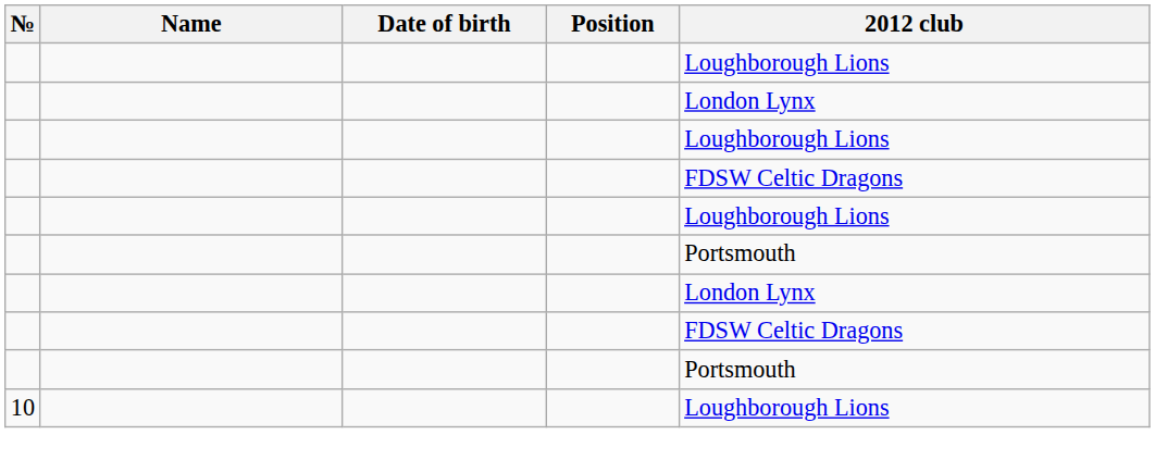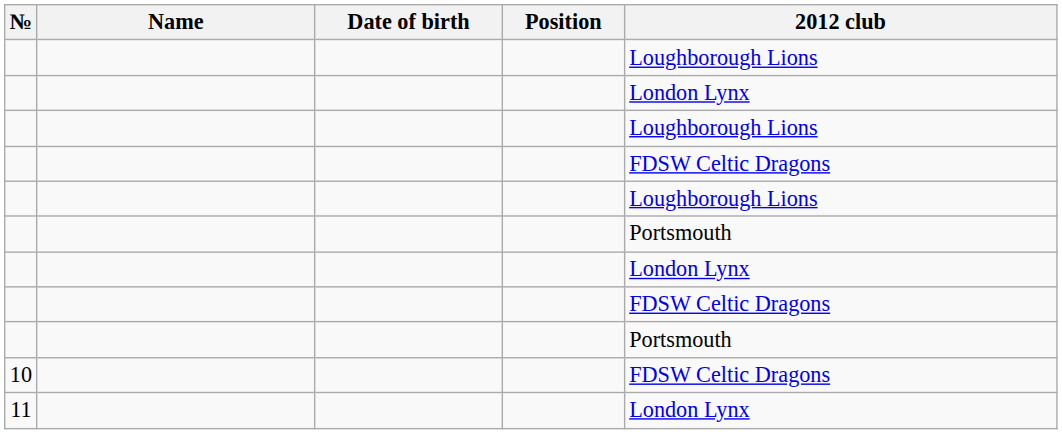 <table class="wikitable sortable" style="font-size:100%; text-align:center;">
 <tr>
 <th>№</th>
 <th style="width:12em">Name</th>
 <th style="width:8em">Date of birth</th>
 <th style="width:5em">Position</th>
 <th style="width:19em">2012 club</th>
 </tr>
 <tr>
 <td></td>
 <td style="text-align:left;"></td>
 <td style="text-align:right;"></td>
 <td></td>
 <td style="text-align:left;"> <a href='#'>Loughborough Lions</a></td>
 </tr>
 <tr>
 <td></td>
 <td style="text-align:left;"></td>
 <td style="text-align:right;"></td>
 <td></td>
 <td style="text-align:left;"> <a href='#'>London Lynx</a></td>
 </tr>
 <tr>
 <td></td>
 <td style="text-align:left;"></td>
 <td style="text-align:right;"></td>
 <td></td>
 <td style="text-align:left;"> <a href='#'>Loughborough Lions</a></td>
 </tr>
 <tr>
 <td></td>
 <td style="text-align:left;"></td>
 <td style="text-align:right;"></td>
 <td></td>
 <td style="text-align:left;"> <a href='#'>FDSW Celtic Dragons</a></td>
 </tr>
 <tr>
 <td></td>
 <td style="text-align:left;"></td>
 <td style="text-align:right;"></td>
 <td></td>
 <td style="text-align:left;"> <a href='#'>Loughborough Lions</a></td>
 </tr>
 <tr>
 <td></td>
 <td style="text-align:left;"></td>
 <td style="text-align:right;"></td>
 <td></td>
 <td style="text-align:left;"> Portsmouth</td>
 </tr>
 <tr>
 <td></td>
 <td style="text-align:left;"></td>
 <td style="text-align:right;"></td>
 <td></td>
 <td style="text-align:left;"> <a href='#'>London Lynx</a></td>
 </tr>
 <tr>
 <td></td>
 <td style="text-align:left;"></td>
 <td style="text-align:right;"></td>
 <td></td>
 <td style="text-align:left;"> <a href='#'>FDSW Celtic Dragons</a></td>
 </tr>
 <tr>
 <td></td>
 <td style="text-align:left;"></td>
 <td style="text-align:right;"></td>
 <td></td>
 <td style="text-align:left;"> Portsmouth</td>
 </tr>
 <tr>
 <td>10</td>
 <td style="text-align:left;"></td>
 <td style="text-align:right;"></td>
 <td></td>
-<td style="text-align:left;"> <a href='#'>Loughborough Lions</a></td>
+<td style="text-align:left;"> <a href='#'>FDSW Celtic Dragons</a></td>
+</tr>
+<tr>
+<td>11</td>
+<td style="text-align:left;"></td>
+<td style="text-align:right;"></td>
+<td></td>
+<td style="text-align:left;"> <a href='#'>London Lynx</a></td>
 </tr>
 </table>
